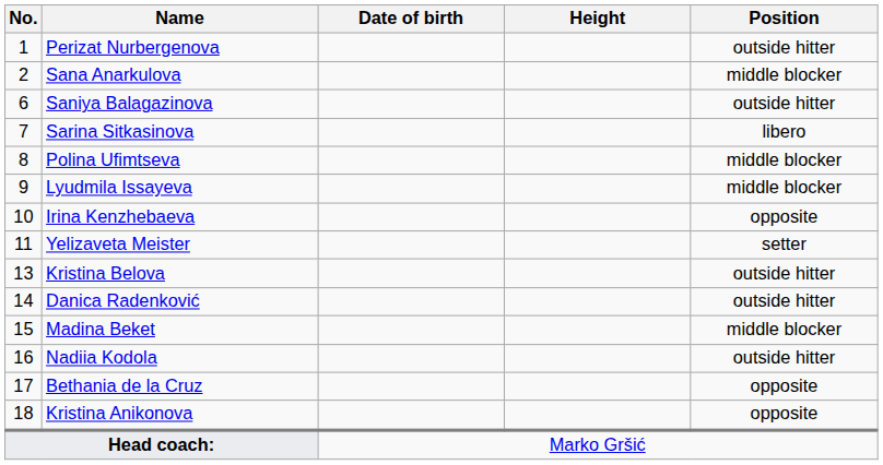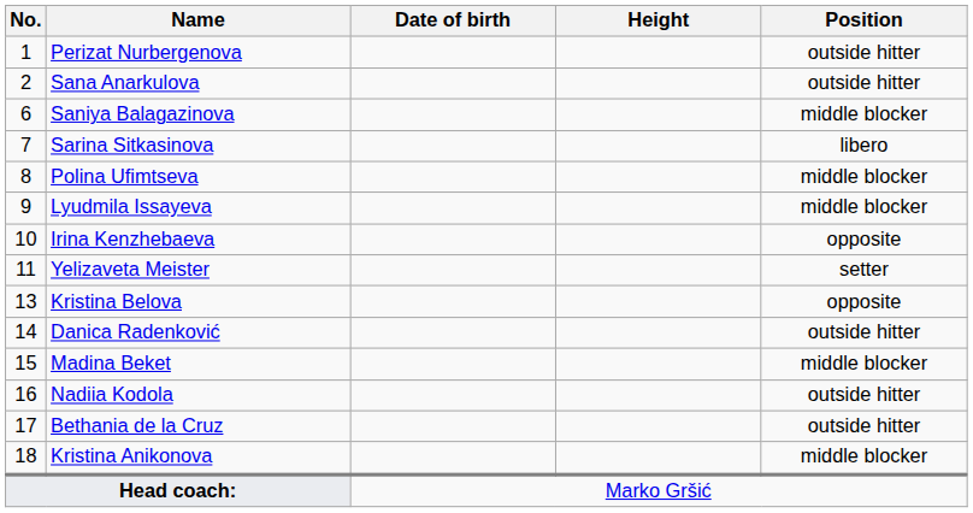 <table class="wikitable sortable" style="font-size:100%; text-align:center">
 <tr>
 <th>No.</th>
 <th style="width:15em">Name</th>
 <th style="width:10em">Date of birth</th>
 <th style="width:10em">Height</th>
 <th style="width:10em">Position</th>
 </tr>
 <tr>
 <td>1</td>
 <td align=left> <a href='#'>Perizat Nurbergenova</a></td>
 <td align=right></td>
 <td></td>
 <td>outside hitter</td>
 </tr>
 <tr>
 <td>2</td>
 <td align=left> <a href='#'>Sana Anarkulova</a></td>
 <td align=right></td>
 <td></td>
-<td>middle blocker</td>
+<td>outside hitter</td>
 </tr>
 <tr>
 <td>6</td>
 <td align=left> <a href='#'>Saniya Balagazinova</a></td>
 <td align=right></td>
 <td></td>
-<td>outside hitter</td>
+<td>middle blocker</td>
 </tr>
 <tr>
 <td>7</td>
 <td align=left> <a href='#'>Sarina Sitkasinova</a></td>
 <td align=right></td>
 <td></td>
 <td>libero</td>
 </tr>
 <tr>
 <td>8</td>
 <td align=left> <a href='#'>Polina Ufimtseva</a></td>
 <td align=right></td>
 <td></td>
 <td>middle blocker</td>
 </tr>
 <tr>
 <td>9</td>
 <td align=left> <a href='#'>Lyudmila Issayeva</a></td>
 <td align=right></td>
 <td></td>
 <td>middle blocker</td>
 </tr>
 <tr>
 <td>10</td>
 <td align=left> <a href='#'>Irina Kenzhebaeva</a></td>
 <td align=right></td>
 <td></td>
 <td>opposite</td>
 </tr>
 <tr>
 <td>11</td>
 <td align=left> <a href='#'>Yelizaveta Meister</a></td>
 <td align=right></td>
 <td></td>
 <td>setter</td>
 </tr>
 <tr>
 <td>13</td>
 <td align=left> <a href='#'>Kristina Belova</a></td>
 <td align=right></td>
 <td></td>
-<td>outside hitter</td>
+<td>opposite</td>
 </tr>
 <tr>
 <td>14</td>
 <td align=left> <a href='#'>Danica Radenković</a></td>
 <td align=right></td>
 <td></td>
 <td>outside hitter</td>
 </tr>
 <tr>
 <td>15</td>
 <td align=left> <a href='#'>Madina Beket</a></td>
 <td align=right></td>
 <td></td>
 <td>middle blocker</td>
 </tr>
 <tr>
 <td>16</td>
 <td align=left> <a href='#'>Nadiia Kodola</a></td>
 <td align=right></td>
 <td></td>
 <td>outside hitter</td>
 </tr>
 <tr>
 <td>17</td>
 <td align=left> <a href='#'>Bethania de la Cruz</a></td>
 <td align=right></td>
 <td></td>
-<td>opposite</td>
+<td>outside hitter</td>
 </tr>
 <tr>
 <td>18</td>
 <td align=left> <a href='#'>Kristina Anikonova</a></td>
 <td align=right></td>
 <td></td>
-<td>opposite</td>
+<td>middle blocker</td>
 </tr>
 <tr style="border-top: 3px solid grey">
 <td colspan=2 style="background:#EAECF0"><strong>Head coach:</strong></td>
 <td colspan=3> <a href='#'>Marko Gršić</a></td>
 </tr>
 </table>
